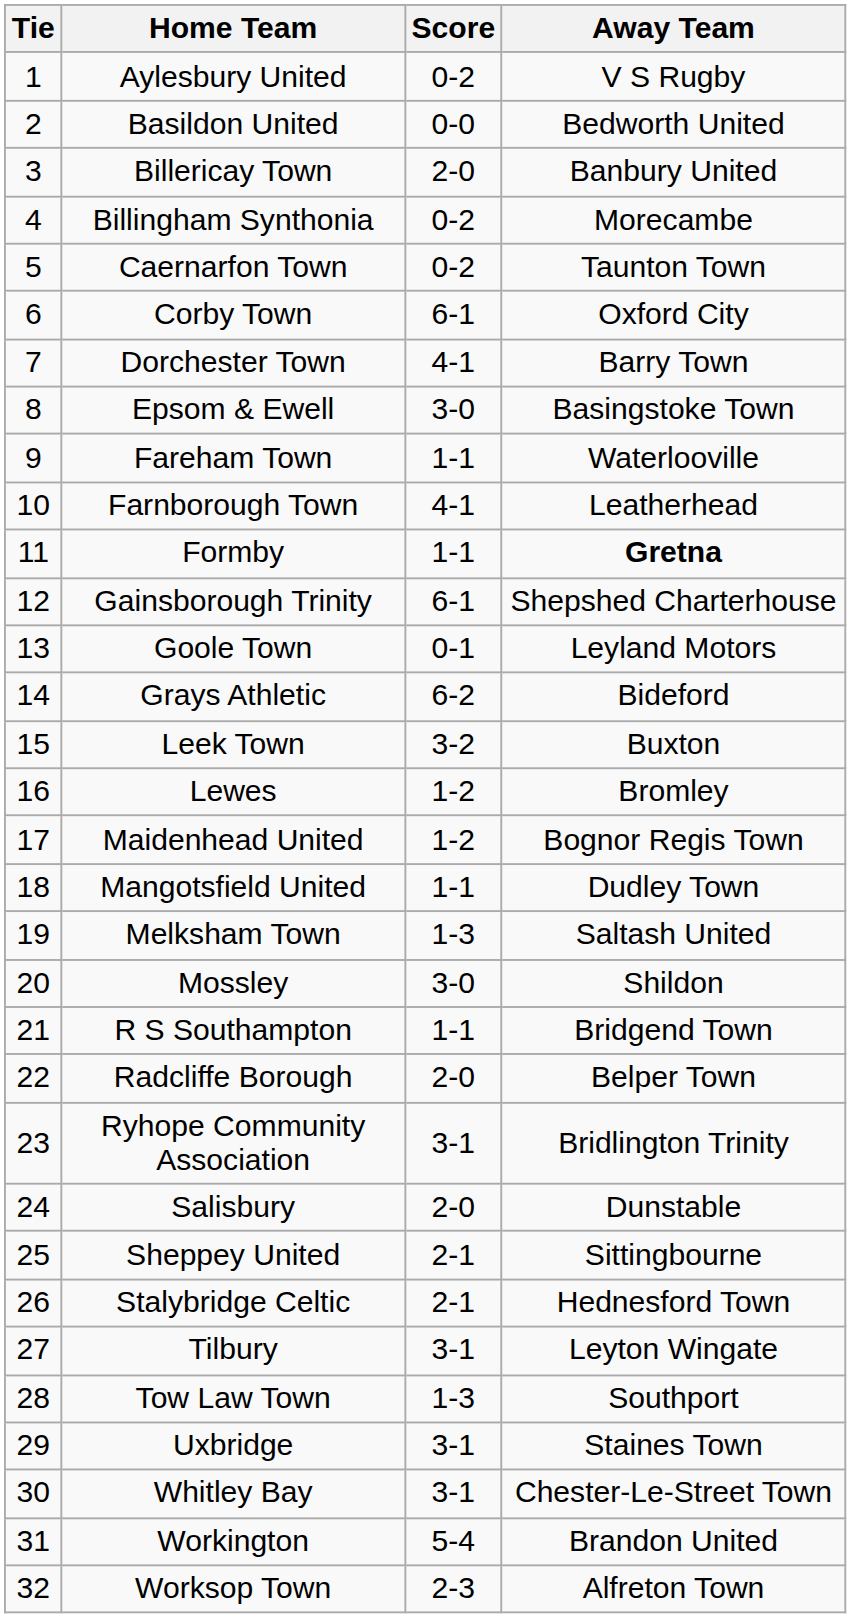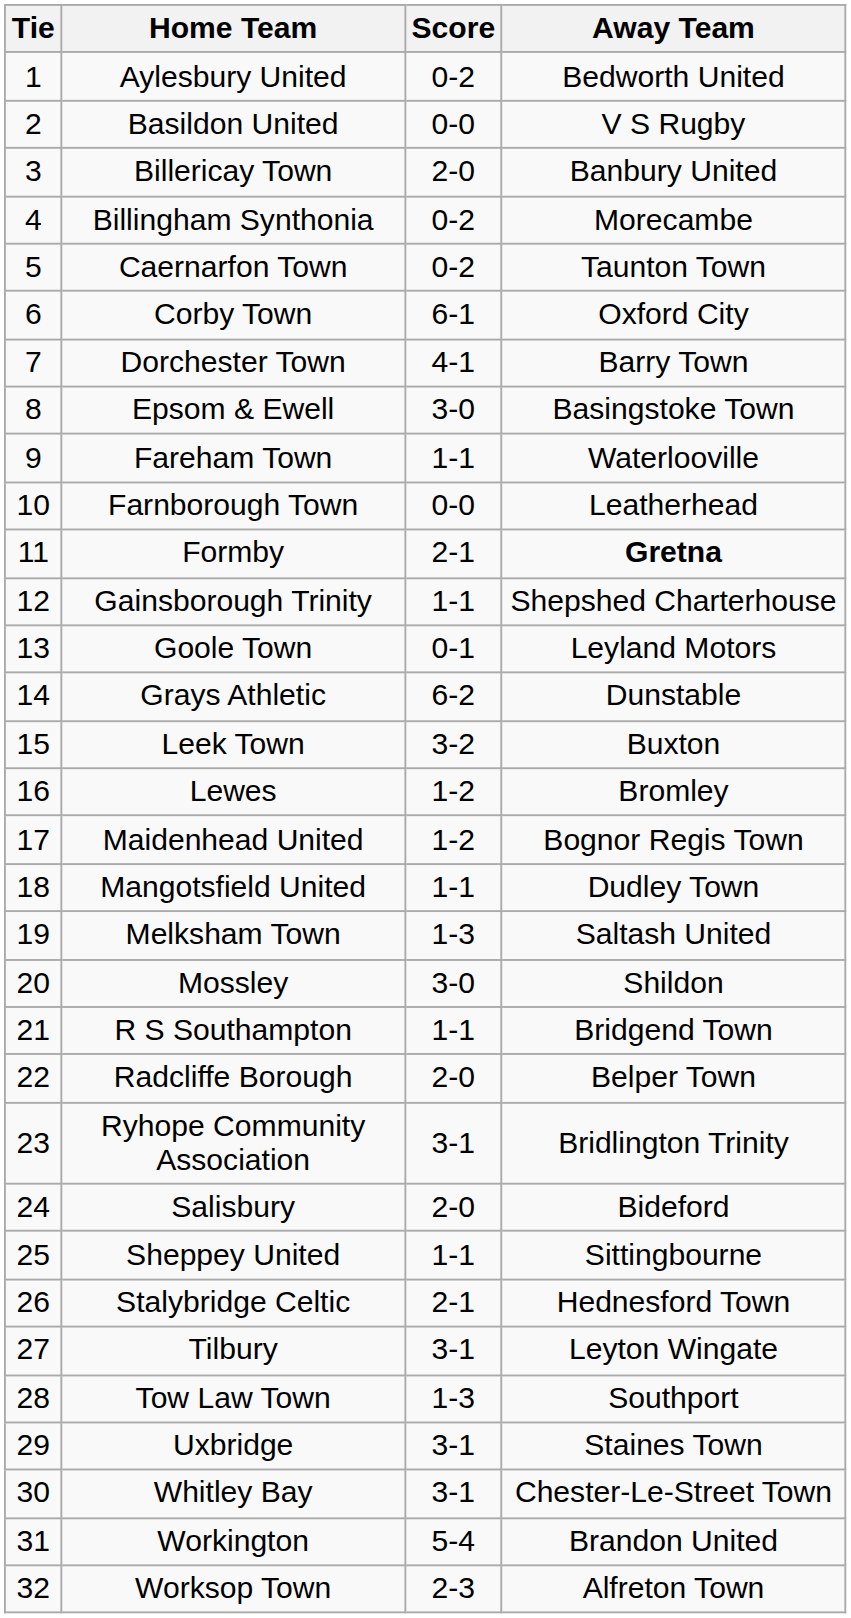 <table class="wikitable" style="text-align:center;">
 <tr>
 <th width=20>Tie</th>
 <th width=175>Home Team</th>
 <th width=20>Score</th>
 <th width=175>Away Team</th>
 </tr>
 <tr>
 <td>1</td>
 <td>Aylesbury United</td>
 <td>0-2</td>
-<td>V S Rugby</td>
+<td>Bedworth United</td>
 </tr>
 <tr>
 <td>2</td>
 <td>Basildon United</td>
 <td>0-0</td>
-<td>Bedworth United</td>
+<td>V S Rugby</td>
 </tr>
 <tr>
 <td>3</td>
 <td>Billericay Town</td>
 <td>2-0</td>
 <td>Banbury United</td>
 </tr>
 <tr>
 <td>4</td>
 <td>Billingham Synthonia</td>
 <td>0-2</td>
 <td>Morecambe</td>
 </tr>
 <tr>
 <td>5</td>
 <td>Caernarfon Town</td>
 <td>0-2</td>
 <td>Taunton Town</td>
 </tr>
 <tr>
 <td>6</td>
 <td>Corby Town</td>
 <td>6-1</td>
 <td>Oxford City</td>
 </tr>
 <tr>
 <td>7</td>
 <td>Dorchester Town</td>
 <td>4-1</td>
 <td>Barry Town</td>
 </tr>
 <tr>
 <td>8</td>
 <td>Epsom & Ewell</td>
 <td>3-0</td>
 <td>Basingstoke Town</td>
 </tr>
 <tr>
 <td>9</td>
 <td>Fareham Town</td>
 <td>1-1</td>
 <td>Waterlooville</td>
 </tr>
 <tr>
 <td>10</td>
 <td>Farnborough Town</td>
-<td>4-1</td>
+<td>0-0</td>
 <td>Leatherhead</td>
 </tr>
 <tr>
 <td>11</td>
 <td>Formby</td>
-<td>1-1</td>
+<td>2-1</td>
 <td><strong>Gretna</strong></td>
 </tr>
 <tr>
 <td>12</td>
 <td>Gainsborough Trinity</td>
-<td>6-1</td>
+<td>1-1</td>
 <td>Shepshed Charterhouse</td>
 </tr>
 <tr>
 <td>13</td>
 <td>Goole Town</td>
 <td>0-1</td>
 <td>Leyland Motors</td>
 </tr>
 <tr>
 <td>14</td>
 <td>Grays Athletic</td>
 <td>6-2</td>
-<td>Bideford</td>
+<td>Dunstable</td>
 </tr>
 <tr>
 <td>15</td>
 <td>Leek Town</td>
 <td>3-2</td>
 <td>Buxton</td>
 </tr>
 <tr>
 <td>16</td>
 <td>Lewes</td>
 <td>1-2</td>
 <td>Bromley</td>
 </tr>
 <tr>
 <td>17</td>
 <td>Maidenhead United</td>
 <td>1-2</td>
 <td>Bognor Regis Town</td>
 </tr>
 <tr>
 <td>18</td>
 <td>Mangotsfield United</td>
 <td>1-1</td>
 <td>Dudley Town</td>
 </tr>
 <tr>
 <td>19</td>
 <td>Melksham Town</td>
 <td>1-3</td>
 <td>Saltash United</td>
 </tr>
 <tr>
 <td>20</td>
 <td>Mossley</td>
 <td>3-0</td>
 <td>Shildon</td>
 </tr>
 <tr>
 <td>21</td>
 <td>R S Southampton</td>
 <td>1-1</td>
 <td>Bridgend Town</td>
 </tr>
 <tr>
 <td>22</td>
 <td>Radcliffe Borough</td>
 <td>2-0</td>
 <td>Belper Town</td>
 </tr>
 <tr>
 <td>23</td>
 <td>Ryhope Community Association</td>
 <td>3-1</td>
 <td>Bridlington Trinity</td>
 </tr>
 <tr>
 <td>24</td>
 <td>Salisbury</td>
 <td>2-0</td>
-<td>Dunstable</td>
+<td>Bideford</td>
 </tr>
 <tr>
 <td>25</td>
 <td>Sheppey United</td>
-<td>2-1</td>
+<td>1-1</td>
 <td>Sittingbourne</td>
 </tr>
 <tr>
 <td>26</td>
 <td>Stalybridge Celtic</td>
 <td>2-1</td>
 <td>Hednesford Town</td>
 </tr>
 <tr>
 <td>27</td>
 <td>Tilbury</td>
 <td>3-1</td>
 <td>Leyton Wingate</td>
 </tr>
 <tr>
 <td>28</td>
 <td>Tow Law Town</td>
 <td>1-3</td>
 <td>Southport</td>
 </tr>
 <tr>
 <td>29</td>
 <td>Uxbridge</td>
 <td>3-1</td>
 <td>Staines Town</td>
 </tr>
 <tr>
 <td>30</td>
 <td>Whitley Bay</td>
 <td>3-1</td>
 <td>Chester-Le-Street Town</td>
 </tr>
 <tr>
 <td>31</td>
 <td>Workington</td>
 <td>5-4</td>
 <td>Brandon United</td>
 </tr>
 <tr>
 <td>32</td>
 <td>Worksop Town</td>
 <td>2-3</td>
 <td>Alfreton Town</td>
 </tr>
 </table>
